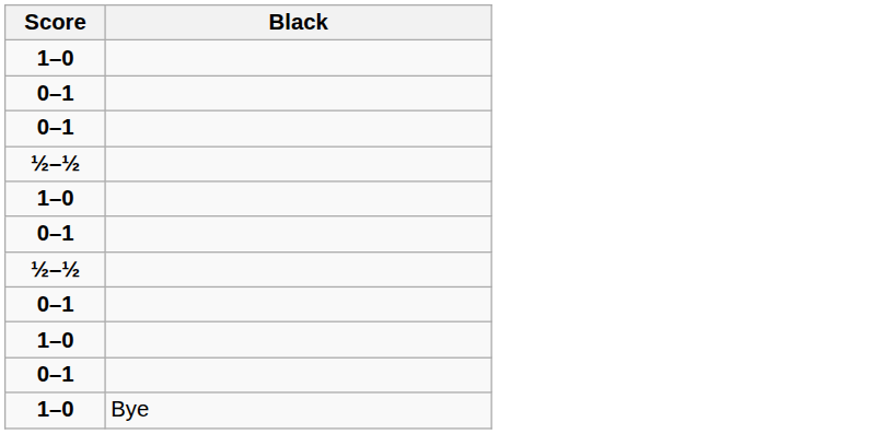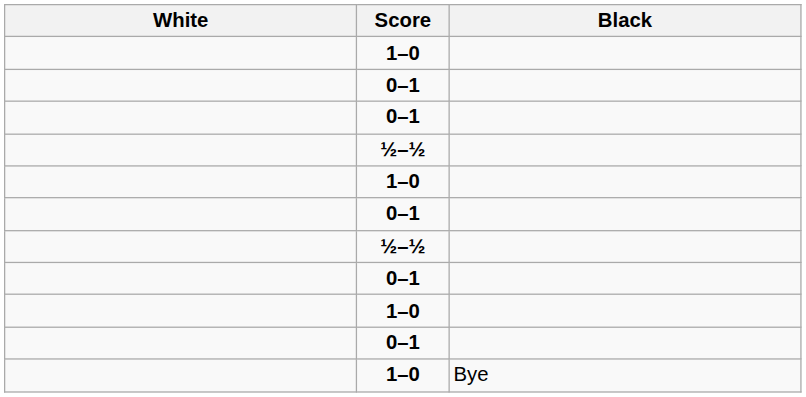 <table class="wikitable" style="text-align: center;">
 <tr>
+<th align="right" width="270">White</th>
 <th width="65">Score</th>
 <th align="left" width="270">Black</th>
 </tr>
 <tr>
+<td align=left><strong></strong></td>
 <td align=center><strong>1–0</strong></td>
 <td align=left></td>
 </tr>
 <tr>
+<td align=left></td>
 <td align=center><strong>0–1</strong></td>
 <td align=left><strong></strong></td>
 </tr>
 <tr>
+<td align=left></td>
 <td align=center><strong>0–1</strong></td>
 <td align=left><strong></strong></td>
 </tr>
 <tr>
+<td align=left></td>
 <td align=center><strong>½–½</strong></td>
 <td align=left></td>
 </tr>
 <tr>
+<td align=left><strong></strong></td>
 <td align=center><strong>1–0</strong></td>
 <td align=left></td>
 </tr>
 <tr>
+<td align=left></td>
 <td align=center><strong>0–1</strong></td>
 <td align=left><strong></strong></td>
 </tr>
 <tr>
+<td align=left></td>
 <td align=center><strong>½–½</strong></td>
 <td align=left></td>
 </tr>
 <tr>
+<td align=left></td>
 <td align=center><strong>0–1</strong></td>
 <td align=left><strong></strong></td>
 </tr>
 <tr>
+<td align=left><strong></strong></td>
 <td align=center><strong>1–0</strong></td>
 <td align=left></td>
 </tr>
 <tr>
+<td align=left></td>
 <td align=center><strong>0–1</strong></td>
 <td align=left><strong></strong></td>
 </tr>
 <tr>
+<td align=left><strong></strong></td>
 <td align=center><strong>1–0</strong></td>
 <td align=left>Bye</td>
 </tr>
 </table>
